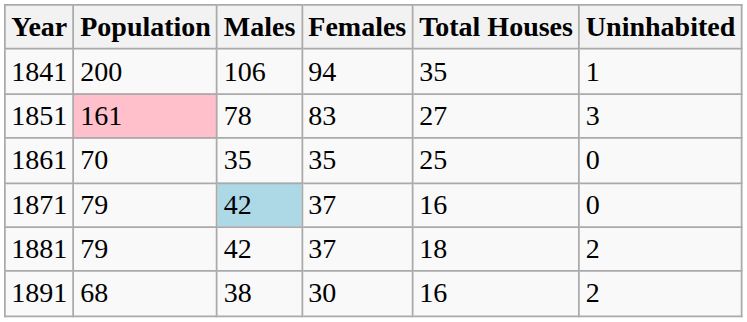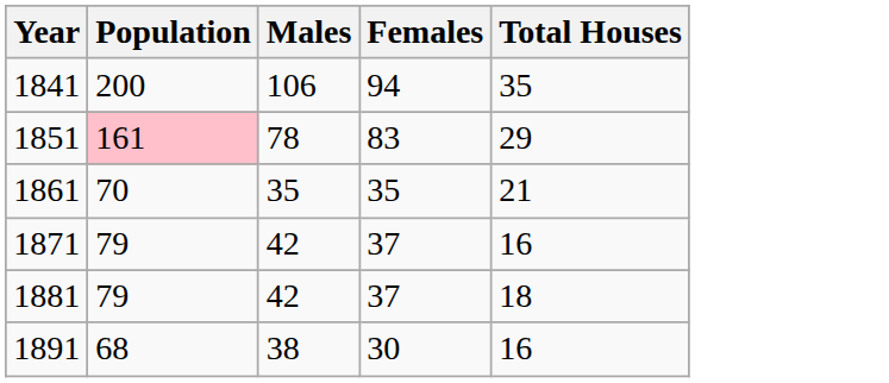 <table class="wikitable">
 <tr>
 <th>Year</th>
 <th>Population</th>
 <th>Males</th>
 <th>Females</th>
 <th>Total Houses</th>
-<th>Uninhabited</th>
 </tr>
 <tr>
 <td>1841</td>
 <td>200</td>
 <td>106</td>
 <td>94</td>
 <td>35</td>
-<td>1</td>
 </tr>
 <tr>
 <td>1851</td>
 <td style="background: pink;">161</td>
 <td>78</td>
 <td>83</td>
-<td>27</td>
-<td>3</td>
+<td>29</td>
 </tr>
 <tr>
 <td>1861</td>
 <td>70</td>
 <td>35</td>
 <td>35</td>
-<td>25</td>
-<td>0</td>
+<td>21</td>
 </tr>
 <tr>
 <td>1871</td>
 <td>79</td>
-<td style="background: lightblue;">42</td>
+<td>42</td>
 <td>37</td>
 <td>16</td>
-<td>0</td>
 </tr>
 <tr>
 <td>1881</td>
 <td>79</td>
 <td>42</td>
 <td>37</td>
 <td>18</td>
-<td>2</td>
 </tr>
 <tr>
 <td>1891</td>
 <td>68</td>
 <td>38</td>
 <td>30</td>
 <td>16</td>
-<td>2</td>
 </tr>
 </table>
